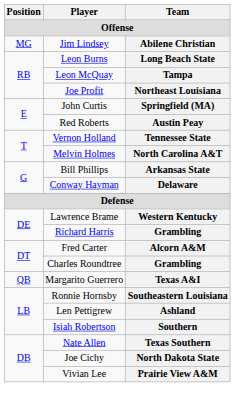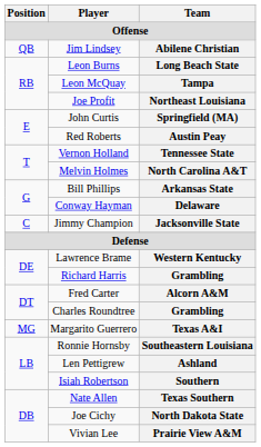 <table class="wikitable">
 <tr>
 <th>Position</th>
 <th>Player</th>
 <th>Team</th>
 </tr>
 <tr>
 <td colspan="3" style="text-align:center; background:#ddd;"><strong>Offense </strong></td>
 </tr>
 <tr style="text-align:center;">
-<td><a href='#'>MG</a></td>
+<td><a href='#'>QB</a></td>
 <td><a href='#'>Jim Lindsey</a></td>
 <th Style = >Abilene Christian</th>
 </tr>
 <tr style="text-align:center;">
 <td rowspan="3"><a href='#'>RB</a></td>
 <td><a href='#'>Leon Burns</a></td>
 <th Style = >Long Beach State</th>
 </tr>
 <tr style="text-align:center;">
 <td><a href='#'>Leon McQuay</a></td>
 <th Style = >Tampa</th>
 </tr>
 <tr style="text-align:center;">
 <td><a href='#'>Joe Profit</a></td>
 <th Style = >Northeast Louisiana</th>
 </tr>
 <tr style="text-align:center;">
 <td rowspan="2"><a href='#'>E</a></td>
 <td>John Curtis</td>
 <th Style = >Springfield (MA)</th>
 </tr>
 <tr style="text-align:center;">
 <td>Red Roberts</td>
 <th Style = >Austin Peay</th>
 </tr>
 <tr style="text-align:center;">
 <td rowspan="2"><a href='#'>T</a></td>
 <td><a href='#'>Vernon Holland</a></td>
 <th Style = >Tennessee State</th>
 </tr>
 <tr style="text-align:center;">
 <td><a href='#'>Melvin Holmes</a></td>
 <th Style = >North Carolina A&T</th>
 </tr>
 <tr style="text-align:center;">
 <td rowspan="2"><a href='#'>G</a></td>
 <td>Bill Phillips</td>
 <th Style = >Arkansas State</th>
 </tr>
 <tr style="text-align:center;">
 <td><a href='#'>Conway Hayman</a></td>
 <th Style = >Delaware</th>
 </tr>
+<tr style="text-align:center;">
+<td><a href='#'>C</a></td>
+<td>Jimmy Champion</td>
+<th Style = >Jacksonville State</th>
+</tr>
 <tr>
 <td colspan="3" style="text-align:center; background:#ddd;"><strong>Defense</strong></td>
 </tr>
 <tr style="text-align:center;">
 <td rowspan="2"><a href='#'>DE</a></td>
 <td>Lawrence Brame</td>
 <th Style = >Western Kentucky</th>
 </tr>
 <tr style="text-align:center;">
 <td><a href='#'>Richard Harris</a></td>
 <th Style = >Grambling</th>
 </tr>
 <tr style="text-align:center;">
 <td rowspan="2"><a href='#'>DT</a></td>
 <td>Fred Carter</td>
 <th Style = >Alcorn A&M</th>
 </tr>
 <tr style="text-align:center;">
 <td>Charles Roundtree</td>
 <th Style = >Grambling</th>
 </tr>
 <tr style="text-align:center;">
-<td><a href='#'>QB</a></td>
+<td><a href='#'>MG</a></td>
 <td>Margarito Guerrero</td>
 <th Style = >Texas A&I</th>
 </tr>
 <tr style="text-align:center;">
 <td rowspan="3"><a href='#'>LB</a></td>
 <td>Ronnie Hornsby</td>
 <th Style = >Southeastern Louisiana</th>
 </tr>
 <tr style="text-align:center;">
 <td>Len Pettigrew</td>
 <th Style = >Ashland</th>
 </tr>
 <tr style="text-align:center;">
 <td><a href='#'>Isiah Robertson</a></td>
 <th Style = >Southern</th>
 </tr>
 <tr style="text-align:center;">
 <td rowspan="3"><a href='#'>DB</a></td>
 <td><a href='#'>Nate Allen</a></td>
 <th Style = >Texas Southern</th>
 </tr>
 <tr style="text-align:center;">
 <td>Joe Cichy</td>
 <th Style = >North Dakota State</th>
 </tr>
 <tr style="text-align:center;">
 <td>Vivian Lee</td>
 <th Style = >Prairie View A&M</th>
 </tr>
 </table>
